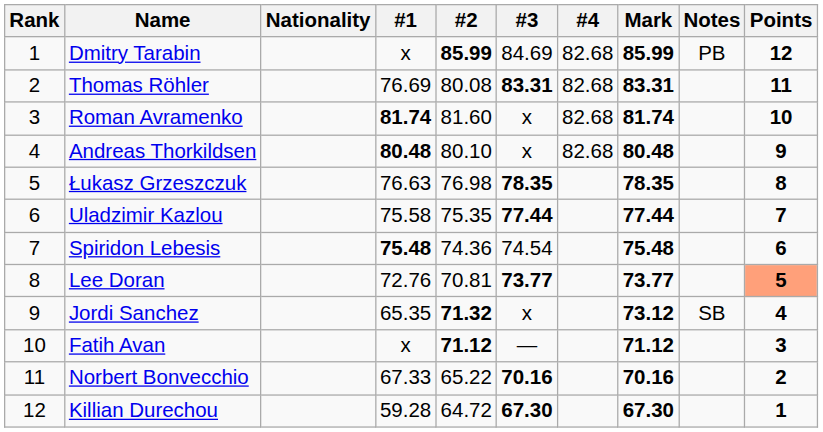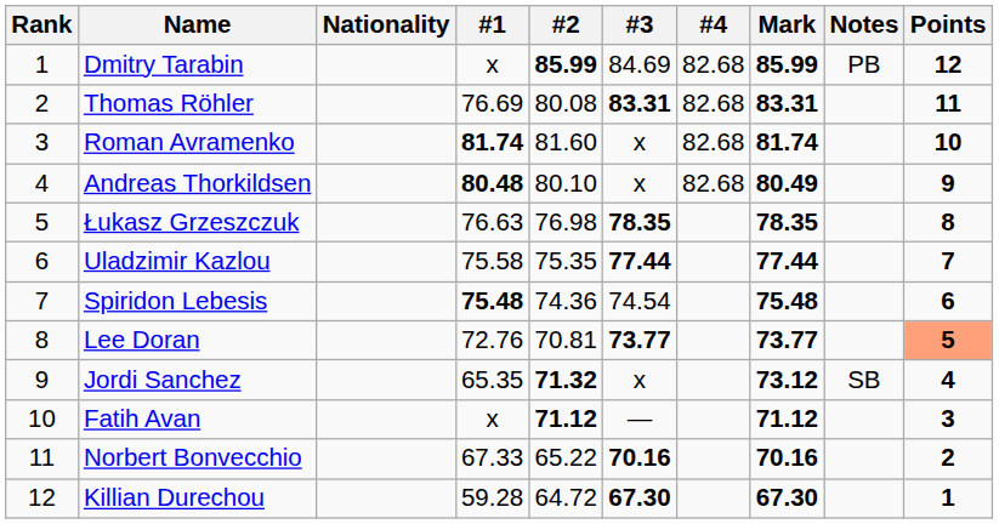 <table class="wikitable sortable" style="text-align:center">
 <tr>
 <th>Rank</th>
 <th>Name</th>
 <th>Nationality</th>
 <th>#1</th>
 <th>#2</th>
 <th>#3</th>
 <th>#4</th>
 <th>Mark</th>
 <th>Notes</th>
 <th>Points</th>
 </tr>
 <tr>
 <td>1</td>
 <td align=left><a href='#'>Dmitry Tarabin</a></td>
 <td align=left></td>
 <td>x</td>
 <td><strong>85.99</strong></td>
 <td>84.69</td>
 <td>82.68</td>
 <td><strong>85.99</strong></td>
 <td>PB</td>
 <td><strong>12</strong></td>
 </tr>
 <tr>
 <td>2</td>
 <td align=left><a href='#'>Thomas Röhler</a></td>
 <td align=left></td>
 <td>76.69</td>
 <td>80.08</td>
 <td><strong>83.31</strong></td>
 <td>82.68</td>
 <td><strong>83.31</strong></td>
 <td></td>
 <td><strong>11</strong></td>
 </tr>
 <tr>
 <td>3</td>
 <td align=left><a href='#'>Roman Avramenko</a></td>
 <td align=left></td>
 <td><strong>81.74</strong></td>
 <td>81.60</td>
 <td>x</td>
 <td>82.68</td>
 <td><strong>81.74</strong></td>
 <td></td>
 <td><strong>10</strong></td>
 </tr>
 <tr>
 <td>4</td>
 <td align=left><a href='#'>Andreas Thorkildsen</a></td>
 <td align=left></td>
 <td><strong>80.48</strong></td>
 <td>80.10</td>
 <td>x</td>
 <td>82.68</td>
-<td><strong>80.48</strong></td>
+<td><strong>80.49</strong></td>
 <td></td>
 <td><strong>9</strong></td>
 </tr>
 <tr>
 <td>5</td>
 <td align=left><a href='#'>Łukasz Grzeszczuk</a></td>
 <td align=left></td>
 <td>76.63</td>
 <td>76.98</td>
 <td><strong>78.35</strong></td>
 <td></td>
 <td><strong>78.35</strong></td>
 <td></td>
 <td><strong>8</strong></td>
 </tr>
 <tr>
 <td>6</td>
 <td align=left><a href='#'>Uladzimir Kazlou</a></td>
 <td align=left></td>
 <td>75.58</td>
 <td>75.35</td>
 <td><strong>77.44</strong></td>
 <td></td>
 <td><strong>77.44</strong></td>
 <td></td>
 <td><strong>7</strong></td>
 </tr>
 <tr>
 <td>7</td>
 <td align=left><a href='#'>Spiridon Lebesis</a></td>
 <td align=left></td>
 <td><strong>75.48</strong></td>
 <td>74.36</td>
 <td>74.54</td>
 <td></td>
 <td><strong>75.48</strong></td>
 <td></td>
 <td><strong>6</strong></td>
 </tr>
 <tr>
 <td>8</td>
 <td align=left><a href='#'>Lee Doran</a></td>
 <td align=left></td>
 <td>72.76</td>
 <td>70.81</td>
 <td><strong>73.77</strong></td>
 <td></td>
 <td><strong>73.77</strong></td>
 <td></td>
 <td style="background: lightsalmon;"><strong>5</strong></td>
 </tr>
 <tr>
 <td>9</td>
 <td align=left><a href='#'>Jordi Sanchez</a></td>
 <td align=left></td>
 <td>65.35</td>
 <td><strong>71.32</strong></td>
 <td>x</td>
 <td></td>
 <td><strong>73.12</strong></td>
 <td>SB</td>
 <td><strong>4</strong></td>
 </tr>
 <tr>
 <td>10</td>
 <td align=left><a href='#'>Fatih Avan</a></td>
 <td align=left></td>
 <td>x</td>
 <td><strong>71.12</strong></td>
 <td>—</td>
 <td></td>
 <td><strong>71.12</strong></td>
 <td></td>
 <td><strong>3</strong></td>
 </tr>
 <tr>
 <td>11</td>
 <td align=left><a href='#'>Norbert Bonvecchio</a></td>
 <td align=left></td>
 <td>67.33</td>
 <td>65.22</td>
 <td><strong>70.16</strong></td>
 <td></td>
 <td><strong>70.16</strong></td>
 <td></td>
 <td><strong>2</strong></td>
 </tr>
 <tr>
 <td>12</td>
 <td align=left><a href='#'>Killian Durechou</a></td>
 <td align=left></td>
 <td>59.28</td>
 <td>64.72</td>
 <td><strong>67.30</strong></td>
 <td></td>
 <td><strong>67.30</strong></td>
 <td></td>
 <td><strong>1</strong></td>
 </tr>
 </table>
